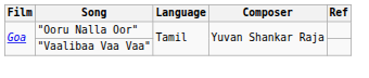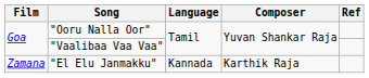 <table class="wikitable sortable" style="font-size:95%;">
 <tr>
 <th>Film</th>
 <th>Song</th>
 <th>Language</th>
 <th>Composer</th>
 <th>Ref</th>
 </tr>
 <tr>
 <td rowspan="2"><em><a href='#'>Goa</a></em></td>
 <td>"Ooru Nalla Oor"</td>
 <td rowspan="2">Tamil</td>
 <td rowspan="2">Yuvan Shankar Raja</td>
 <td></td>
 </tr>
 <tr>
 <td>"Vaalibaa Vaa Vaa"</td>
 <td></td>
 </tr>
+<tr>
+<td><a href='#'><em>Zamana</em></a></td>
+<td>"El Elu Janmakku"</td>
+<td>Kannada</td>
+<td>Karthik Raja</td>
+<td></td>
+</tr>
 </table>
